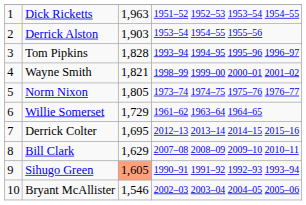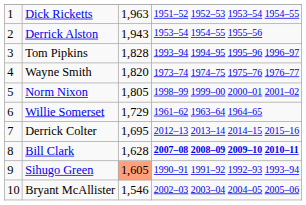 <table class="wikitable">
 <tr>
 </tr>
 <tr>
 <td>1</td>
 <td><a href='#'>Dick Ricketts</a></td>
 <td>1,963</td>
 <td style="font-size:80%;"><a href='#'>1951–52</a> <a href='#'>1952–53</a> <a href='#'>1953–54</a> <a href='#'>1954–55</a></td>
 </tr>
 <tr>
 <td>2</td>
 <td><a href='#'>Derrick Alston</a></td>
-<td>1,903</td>
+<td>1,943</td>
 <td style="font-size:80%;"><a href='#'>1953–54</a> <a href='#'>1954–55</a> <a href='#'>1955–56</a></td>
 </tr>
 <tr>
 <td>3</td>
 <td>Tom Pipkins</td>
 <td>1,828</td>
 <td style="font-size:80%;"><a href='#'>1993–94</a> <a href='#'>1994–95</a> <a href='#'>1995–96</a> <a href='#'>1996–97</a></td>
 </tr>
 <tr>
 <td>4</td>
 <td>Wayne Smith</td>
-<td>1,821</td>
-<td style="font-size:80%;"><a href='#'>1998–99</a> <a href='#'>1999–00</a> <a href='#'>2000–01</a> <a href='#'>2001–02</a></td>
+<td>1,820</td>
+<td style="font-size:80%;"><a href='#'>1973–74</a> <a href='#'>1974–75</a> <a href='#'>1975–76</a> <a href='#'>1976–77</a></td>
 </tr>
 <tr>
 <td>5</td>
 <td><a href='#'>Norm Nixon</a></td>
 <td>1,805</td>
-<td style="font-size:80%;"><a href='#'>1973–74</a> <a href='#'>1974–75</a> <a href='#'>1975–76</a> <a href='#'>1976–77</a></td>
+<td style="font-size:80%;"><a href='#'>1998–99</a> <a href='#'>1999–00</a> <a href='#'>2000–01</a> <a href='#'>2001–02</a></td>
 </tr>
 <tr>
 <td>6</td>
 <td><a href='#'>Willie Somerset</a></td>
 <td>1,729</td>
 <td style="font-size:80%;"><a href='#'>1961–62</a> <a href='#'>1963–64</a> <a href='#'>1964–65</a></td>
 </tr>
 <tr>
 <td>7</td>
 <td>Derrick Colter</td>
 <td>1,695</td>
 <td style="font-size:80%;"><a href='#'>2012–13</a> <a href='#'>2013–14</a> <a href='#'>2014–15</a> <a href='#'>2015–16</a></td>
 </tr>
 <tr>
 <td>8</td>
 <td><a href='#'>Bill Clark</a></td>
-<td>1,629</td>
-<td style="font-size:80%;"><a href='#'>2007–08</a> <a href='#'>2008–09</a> <a href='#'>2009–10</a> <a href='#'>2010–11</a></td>
+<td>1,628</td>
+<td style="font-size:80%;"><strong><a href='#'>2007–08</a> <a href='#'>2008–09</a> <a href='#'>2009–10</a> <a href='#'>2010–11</a></strong></td>
 </tr>
 <tr>
 <td>9</td>
 <td><a href='#'>Sihugo Green</a></td>
 <td style="background: lightsalmon;">1,605</td>
 <td style="font-size:80%;"><a href='#'>1990–91</a> <a href='#'>1991–92</a> <a href='#'>1992–93</a> <a href='#'>1993–94</a></td>
 </tr>
 <tr>
 <td>10</td>
 <td>Bryant McAllister</td>
 <td>1,546</td>
 <td style="font-size:80%;"><a href='#'>2002–03</a> <a href='#'>2003–04</a> <a href='#'>2004–05</a> <a href='#'>2005–06</a></td>
 </tr>
 </table>
